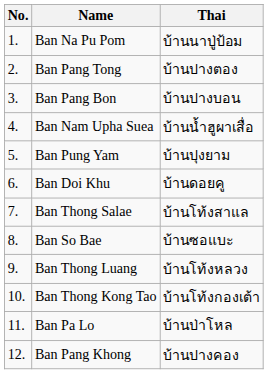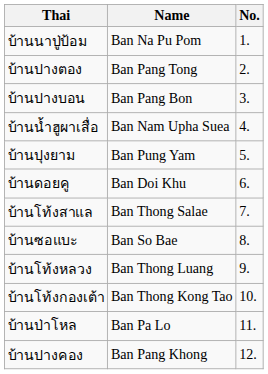 <table class="wikitable sortable">
 <tr>
+<th>Thai</th>
+<th>Name</th>
 <th>No.</th>
-<th>Name</th>
-<th>Thai</th>
 </tr>
 <tr>
+<td>บ้านนาปู่ป้อม</td>
+<td>Ban Na Pu Pom</td>
 <td>1.</td>
-<td>Ban Na Pu Pom</td>
-<td>บ้านนาปู่ป้อม</td>
 </tr>
 <tr>
+<td>บ้านปางตอง</td>
+<td>Ban Pang Tong</td>
 <td>2.</td>
-<td>Ban Pang Tong</td>
-<td>บ้านปางตอง</td>
 </tr>
 <tr>
+<td>บ้านปางบอน</td>
+<td>Ban Pang Bon</td>
 <td>3.</td>
-<td>Ban Pang Bon</td>
-<td>บ้านปางบอน</td>
 </tr>
 <tr>
+<td>บ้านน้ำฮูผาเสื่อ</td>
+<td>Ban Nam Upha Suea</td>
 <td>4.</td>
-<td>Ban Nam Upha Suea</td>
-<td>บ้านน้ำฮูผาเสื่อ</td>
 </tr>
 <tr>
+<td>บ้านปุงยาม</td>
+<td>Ban Pung Yam</td>
 <td>5.</td>
-<td>Ban Pung Yam</td>
-<td>บ้านปุงยาม</td>
 </tr>
 <tr>
+<td>บ้านดอยคู</td>
+<td>Ban Doi Khu</td>
 <td>6.</td>
-<td>Ban Doi Khu</td>
-<td>บ้านดอยคู</td>
 </tr>
 <tr>
+<td>บ้านโท้งสาแล</td>
+<td>Ban Thong Salae</td>
 <td>7.</td>
-<td>Ban Thong Salae</td>
-<td>บ้านโท้งสาแล</td>
 </tr>
 <tr>
+<td>บ้านซอแบะ</td>
+<td>Ban So Bae</td>
 <td>8.</td>
-<td>Ban So Bae</td>
-<td>บ้านซอแบะ</td>
 </tr>
 <tr>
+<td>บ้านโท้งหลวง</td>
+<td>Ban Thong Luang</td>
 <td>9.</td>
-<td>Ban Thong Luang</td>
-<td>บ้านโท้งหลวง</td>
 </tr>
 <tr>
+<td>บ้านโท้งกองเต้า</td>
+<td>Ban Thong Kong Tao</td>
 <td>10.</td>
-<td>Ban Thong Kong Tao</td>
-<td>บ้านโท้งกองเต้า</td>
 </tr>
 <tr>
+<td>บ้านป่าโหล</td>
+<td>Ban Pa Lo</td>
 <td>11.</td>
-<td>Ban Pa Lo</td>
-<td>บ้านป่าโหล</td>
 </tr>
 <tr>
+<td>บ้านปางคอง</td>
+<td>Ban Pang Khong</td>
 <td>12.</td>
-<td>Ban Pang Khong</td>
-<td>บ้านปางคอง</td>
 </tr>
 </table>
